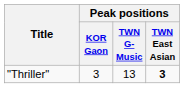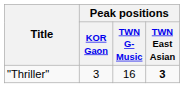 <table class="wikitable" style="text-align:center;">
 <tr>
 <th rowspan=2 width="100">Title</th>
 <th colspan=3>Peak positions</th>
 </tr>
 <tr>
 <th width="40"><small><a href='#'>KOR<br>Gaon</a></small></th>
 <th width="40"><small><a href='#'>TWN<br>G-Music</a></small><br></th>
 <th width="40"><small><a href='#'>TWN</a> East Asian</small><br></th>
 </tr>
 <tr>
 <td align="left">"Thriller"</td>
 <td align=center>3</td>
-<td align=center>13</td>
+<td align=center>16</td>
 <td align=center><strong>3</strong></td>
 </tr>
 </table>
